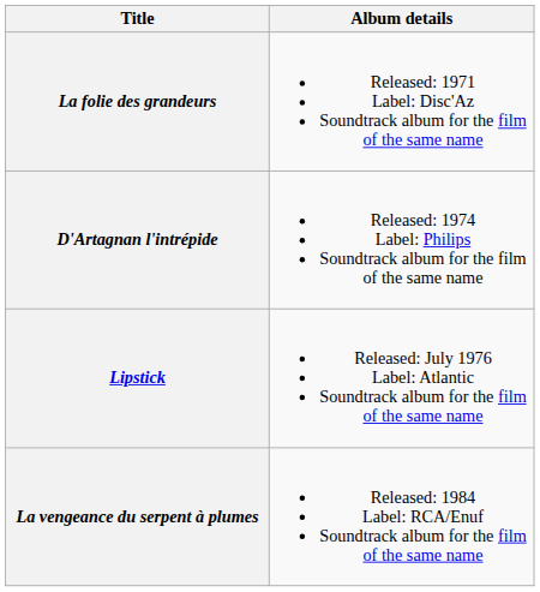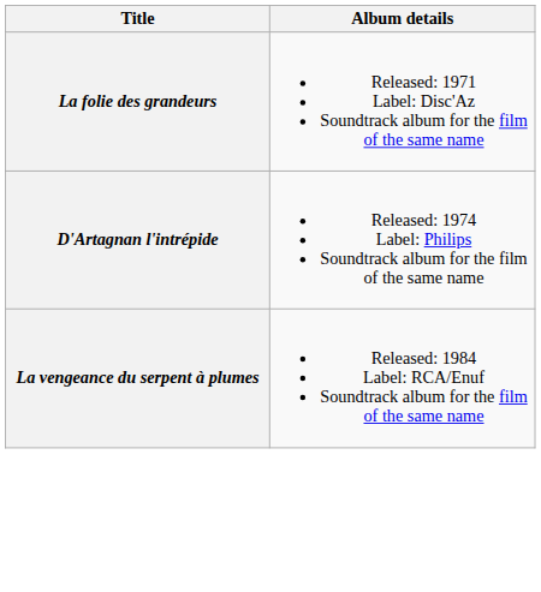 <table class="wikitable plainrowheaders" style="text-align:center;">
 <tr>
 <th scope="col" style="width:15em;">Title</th>
 <th scope="col" style="width:15em;">Album details</th>
 </tr>
 <tr>
 <th scope="row"><em>La folie des grandeurs</em></th>
 <td><br><ul><li>Released: 1971</li><li>Label: Disc'Az</li><li>Soundtrack album for the <a href='#'>film of the same name</a></li></ul></td>
 </tr>
 <tr>
 <th scope="row"><em>D'Artagnan l'intrépide</em></th>
 <td><br><ul><li>Released: 1974</li><li>Label: <a href='#'>Philips</a></li><li>Soundtrack album for the film of the same name</li></ul></td>
 </tr>
 <tr>
-<th scope="row"><em><a href='#'>Lipstick</a></em></th>
-<td><br><ul><li>Released: July 1976</li><li>Label: Atlantic</li><li>Soundtrack album for the <a href='#'>film of the same name</a></li></ul></td>
-</tr>
-<tr>
 <th scope="row"><em>La vengeance du serpent à plumes</em></th>
 <td><br><ul><li>Released: 1984</li><li>Label: RCA/Enuf</li><li>Soundtrack album for the <a href='#'>film of the same name</a></li></ul></td>
 </tr>
 </table>
